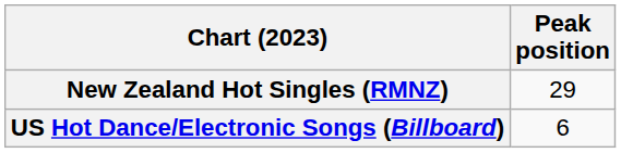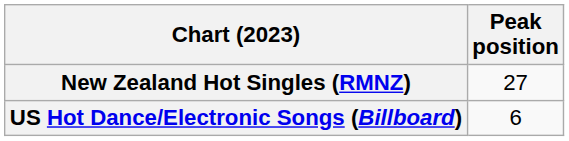 <table class="wikitable sortable plainrowheaders" style="text-align:center">
 <tr>
 <th scope="col">Chart (2023)</th>
 <th scope="col">Peak<br>position</th>
 </tr>
 <tr>
 <th scope="row">New Zealand Hot Singles (<a href='#'>RMNZ</a>)</th>
-<td>29</td>
+<td>27</td>
 </tr>
 <tr>
 <th scope="row">US <a href='#'>Hot Dance/Electronic Songs</a> (<em><a href='#'>Billboard</a></em>)</th>
 <td>6</td>
 </tr>
 </table>
